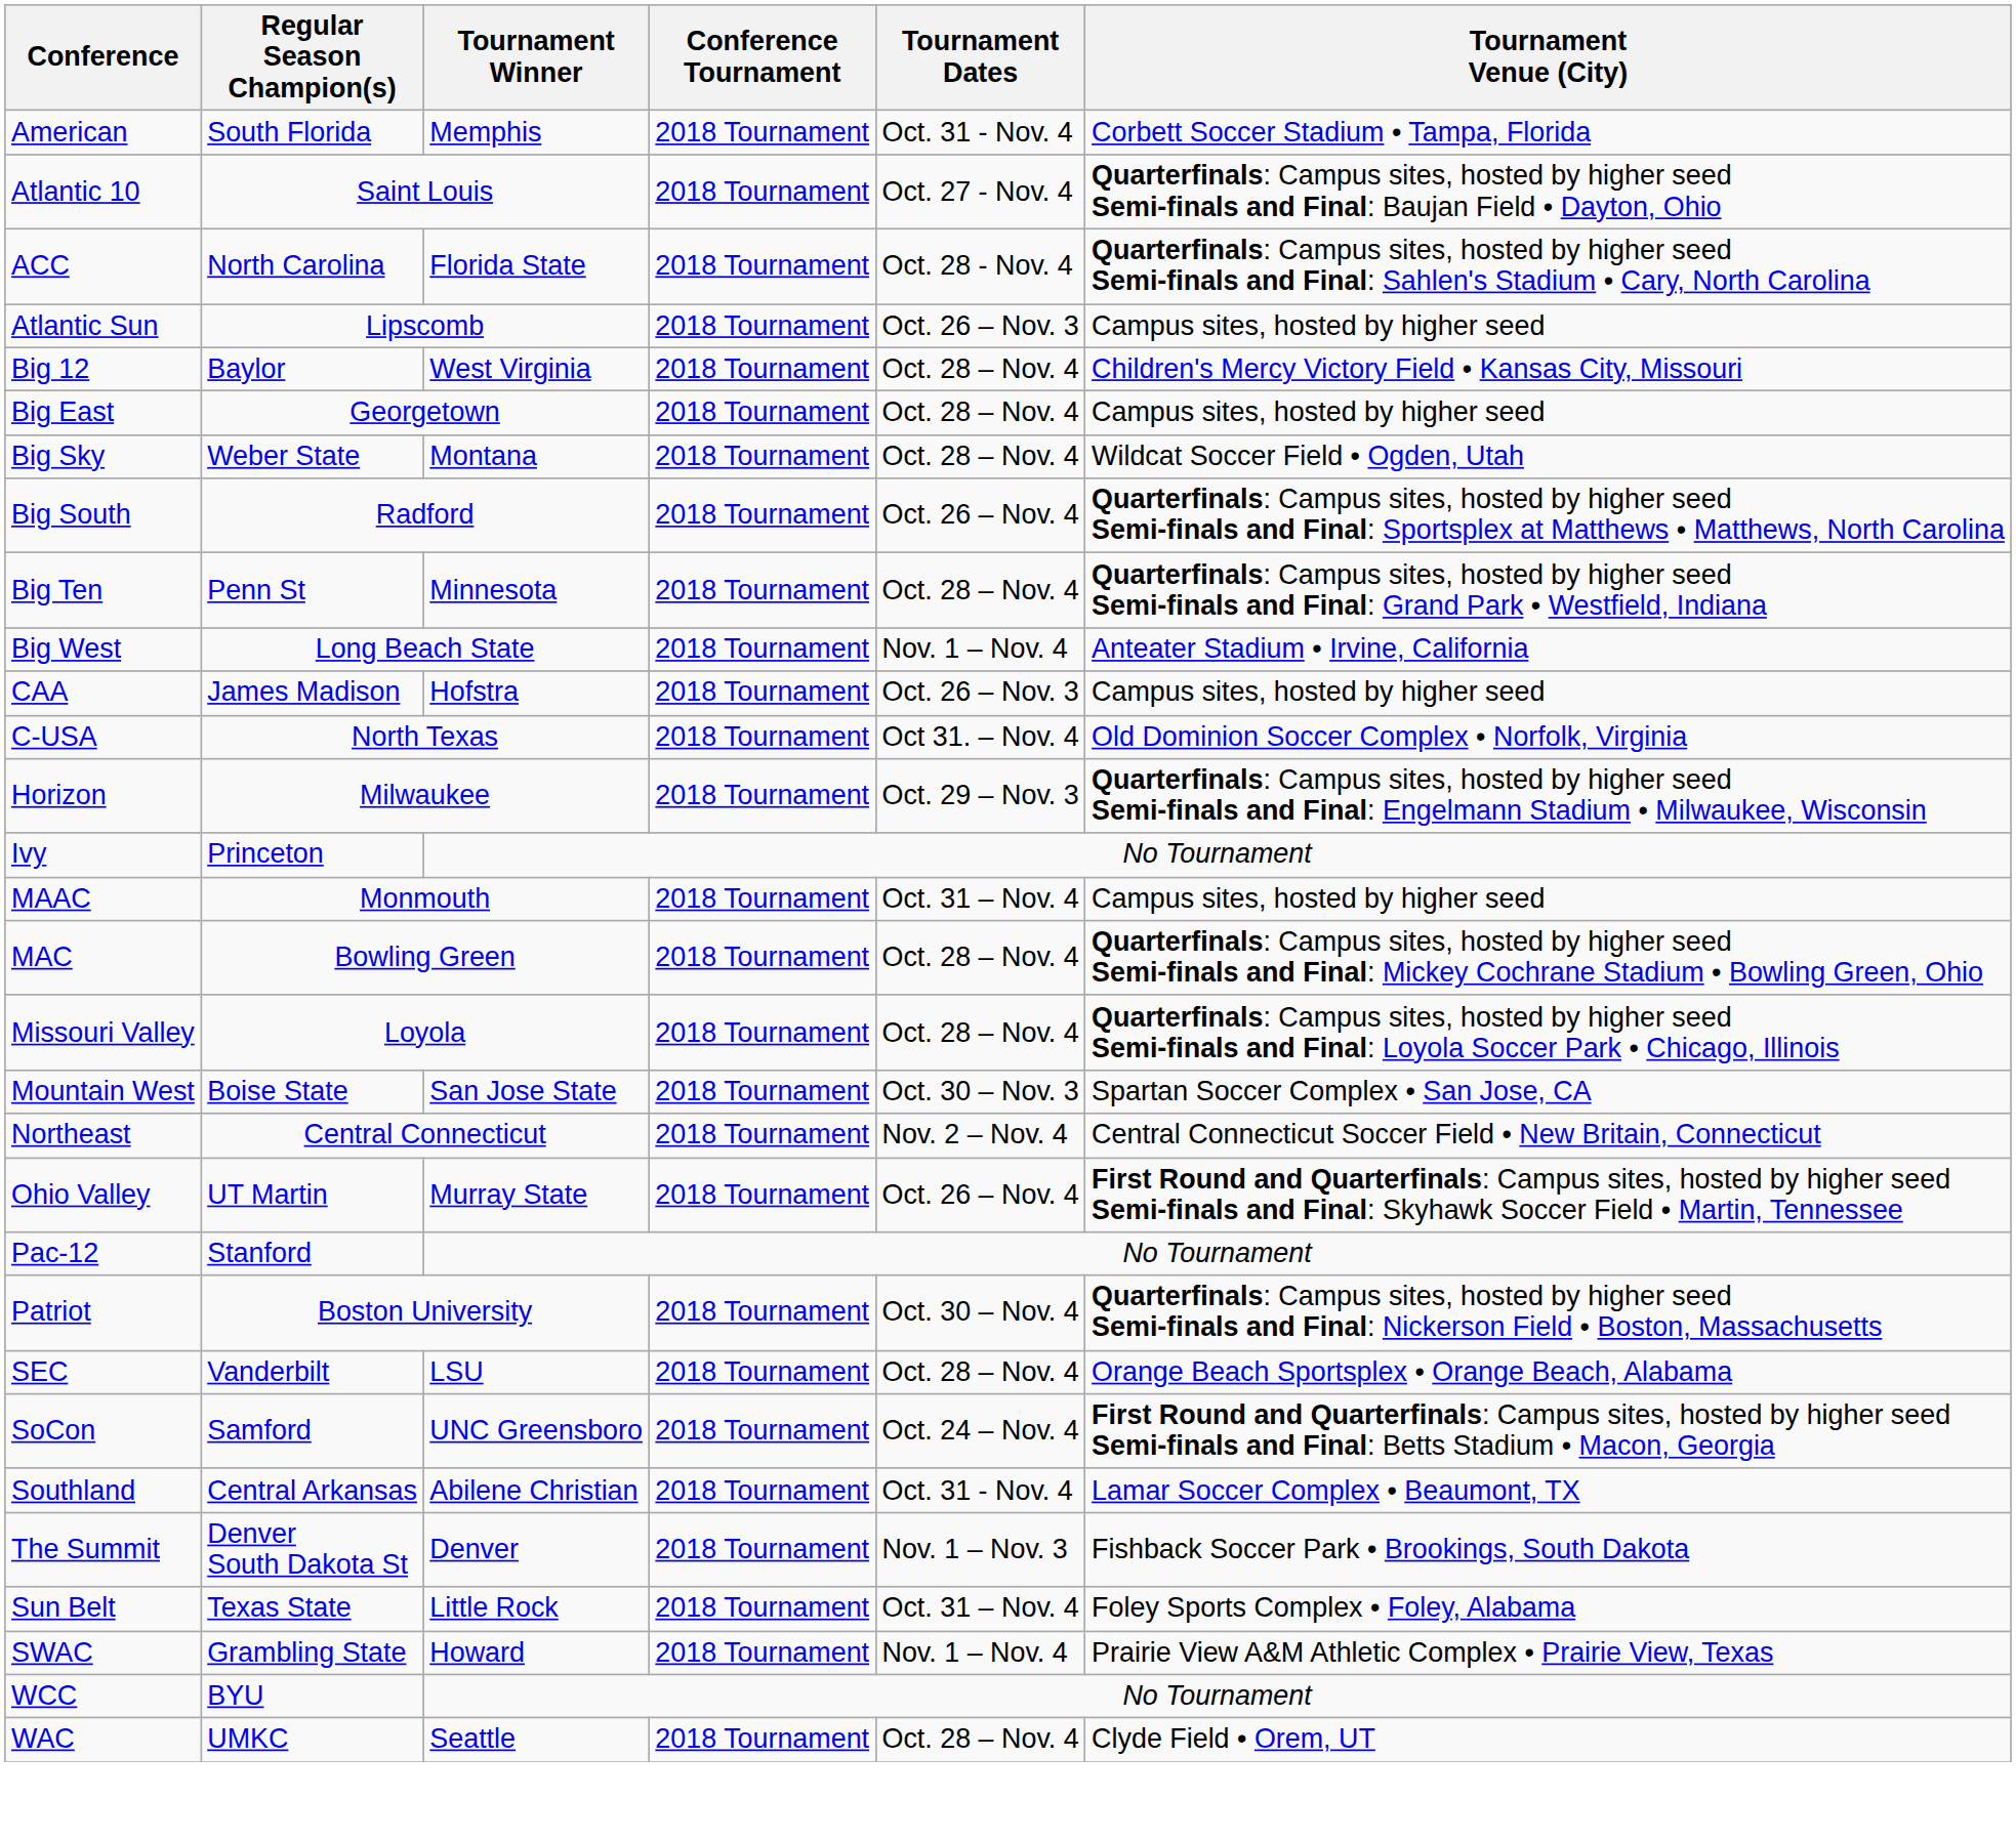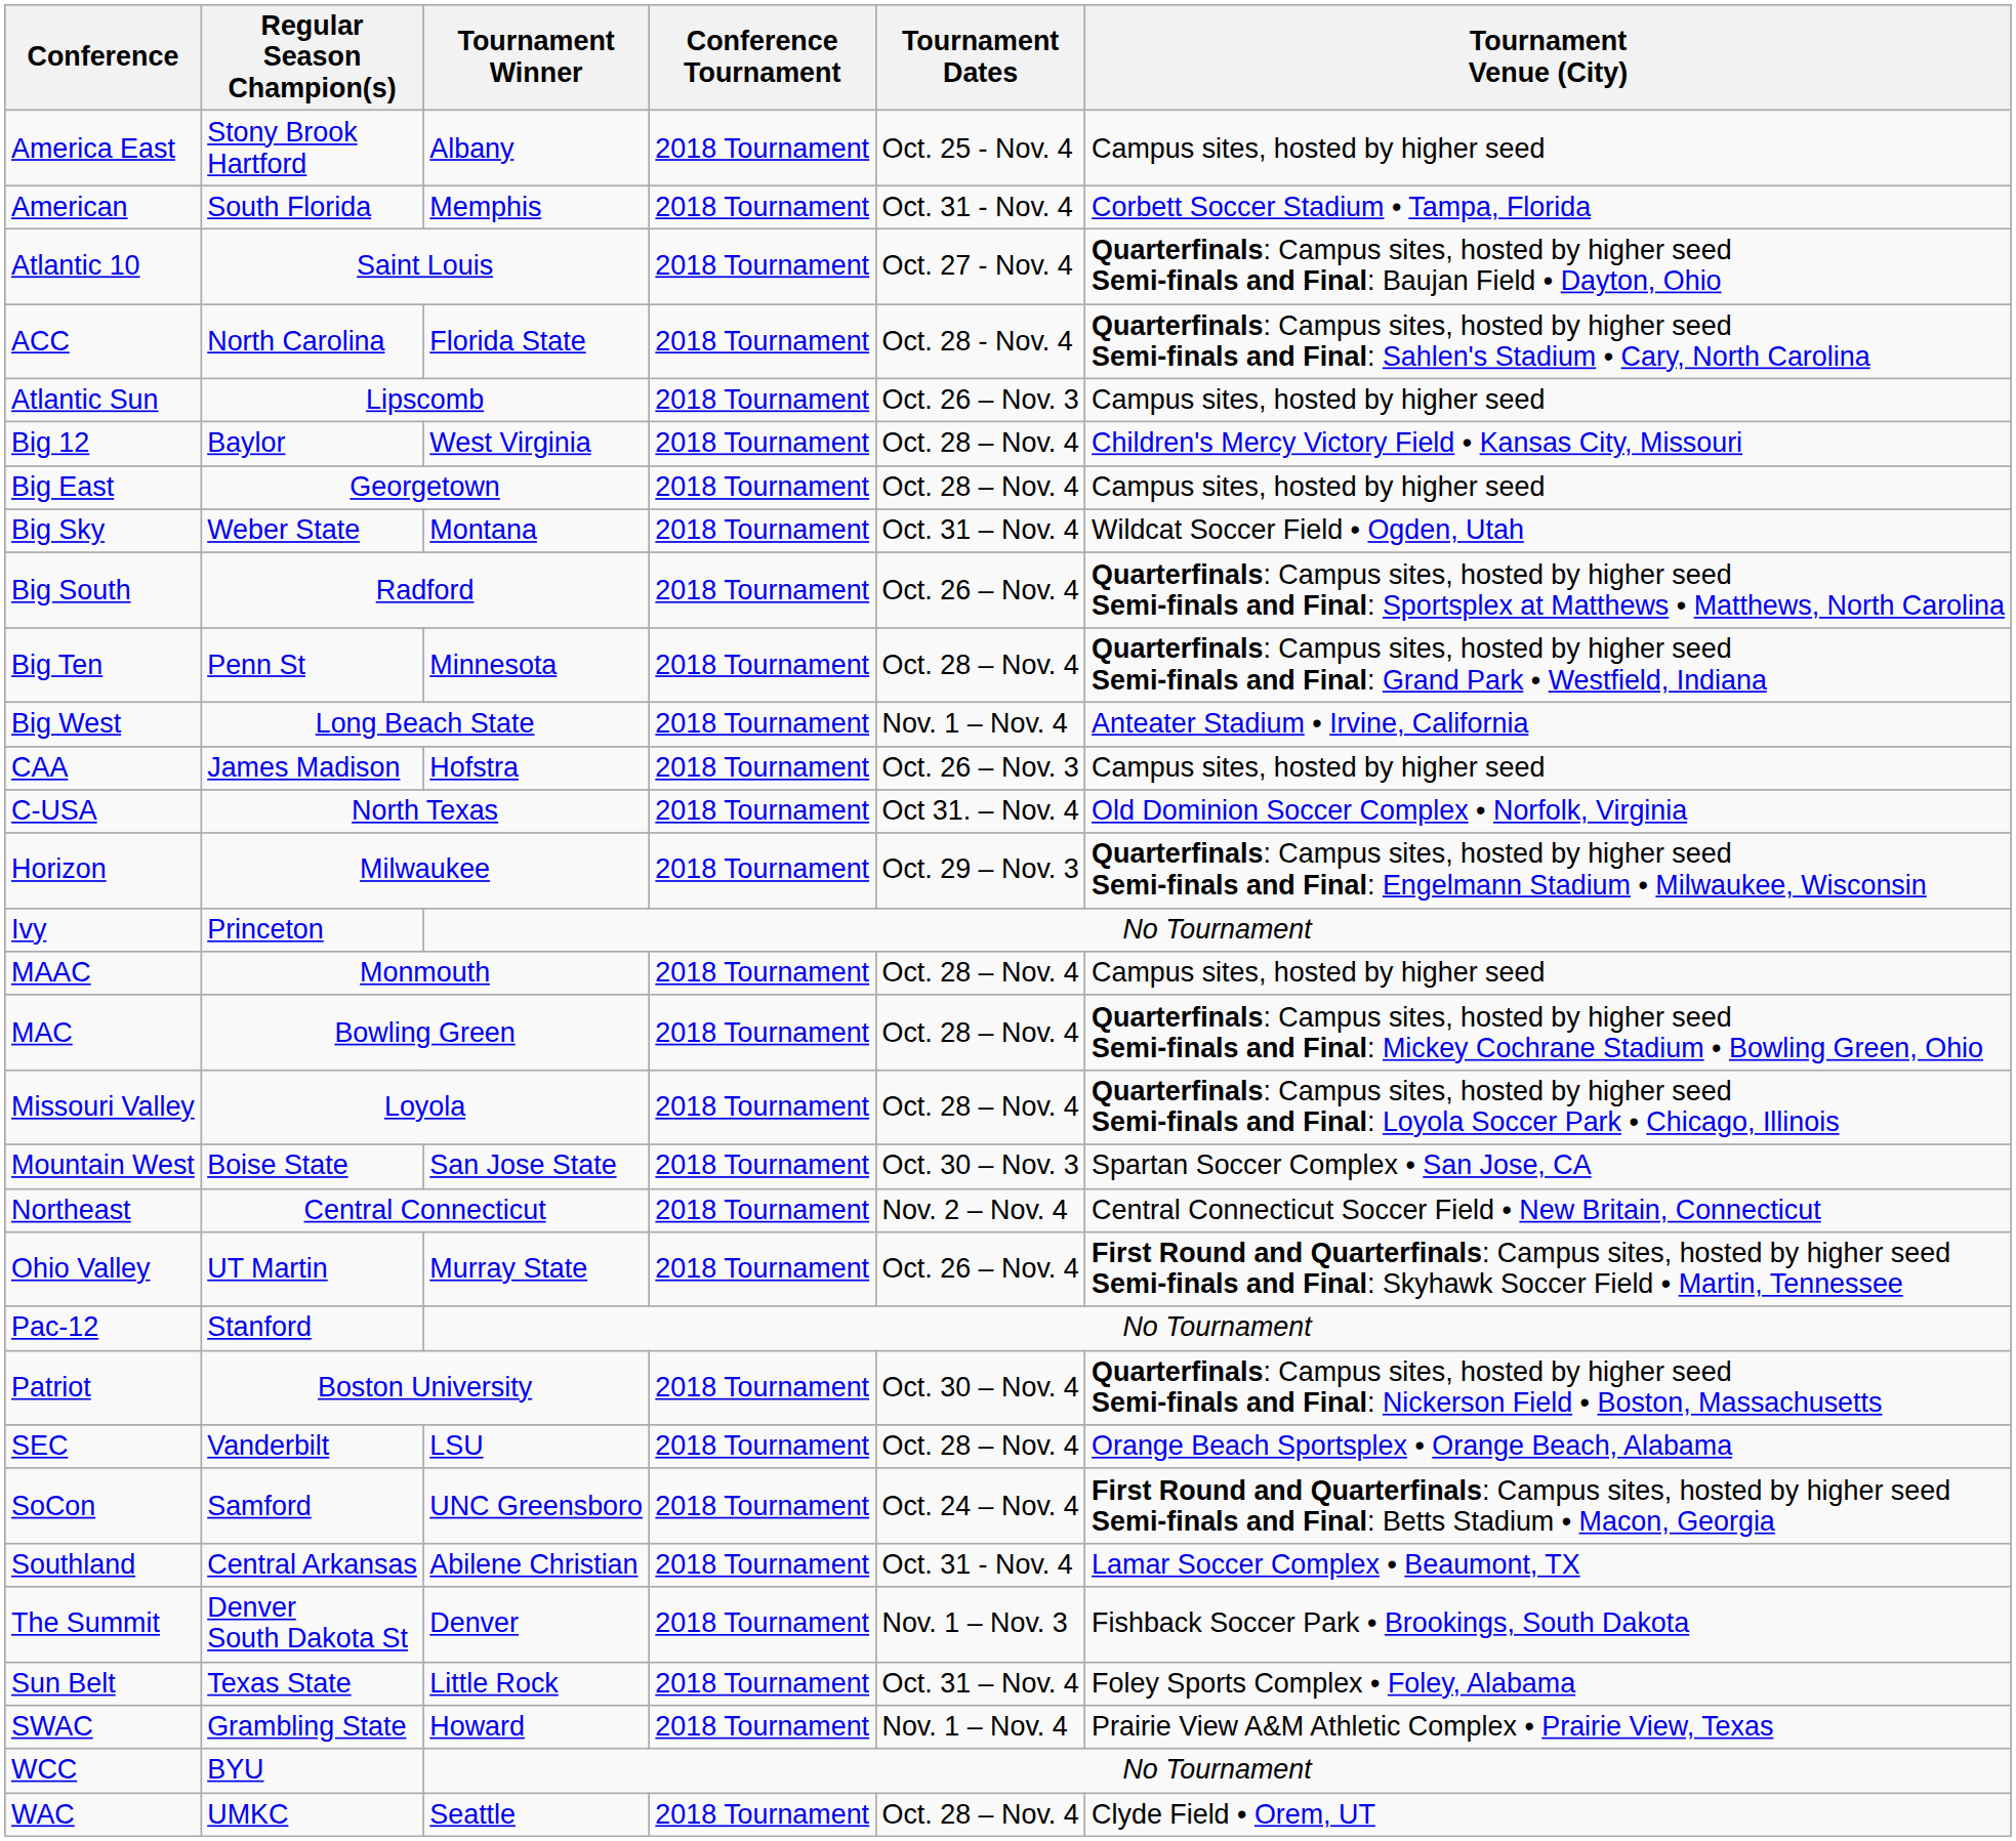 <table class="wikitable">
 <tr>
 <th>Conference</th>
 <th>Regular <br> Season <br> Champion(s)</th>
 <th>Tournament <br> Winner</th>
 <th>Conference <br> Tournament</th>
 <th>Tournament<br>Dates</th>
 <th>Tournament <br> Venue (City)</th>
+</tr>
+<tr>
+<td><a href='#'>America East</a></td>
+<td><a href='#'>Stony Brook</a><br><a href='#'>Hartford</a></td>
+<td><a href='#'>Albany</a></td>
+<td><a href='#'>2018 Tournament</a></td>
+<td>Oct. 25 - Nov. 4</td>
+<td>Campus sites, hosted by higher seed</td>
 </tr>
 <tr>
 <td><a href='#'>American</a></td>
 <td><a href='#'>South Florida</a></td>
 <td><a href='#'>Memphis</a></td>
 <td><a href='#'>2018 Tournament</a></td>
 <td>Oct. 31 - Nov. 4</td>
 <td><a href='#'>Corbett Soccer Stadium</a> • <a href='#'>Tampa, Florida</a></td>
 </tr>
 <tr>
 <td><a href='#'>Atlantic 10</a></td>
 <td colspan=2 align=center><a href='#'>Saint Louis</a></td>
 <td><a href='#'>2018 Tournament</a></td>
 <td>Oct. 27 - Nov. 4</td>
 <td><strong>Quarterfinals</strong>: Campus sites, hosted by higher seed<br><strong>Semi-finals and Final</strong>: Baujan Field • <a href='#'>Dayton, Ohio</a></td>
 </tr>
 <tr>
 <td><a href='#'>ACC</a></td>
 <td><a href='#'>North Carolina</a></td>
 <td><a href='#'>Florida State</a></td>
 <td><a href='#'>2018 Tournament</a></td>
 <td>Oct. 28 - Nov. 4</td>
 <td><strong>Quarterfinals</strong>: Campus sites, hosted by higher seed<br><strong>Semi-finals and Final</strong>: <a href='#'>Sahlen's Stadium</a> • <a href='#'>Cary, North Carolina</a></td>
 </tr>
 <tr>
 <td><a href='#'>Atlantic Sun</a></td>
 <td colspan=2 align=center><a href='#'>Lipscomb</a></td>
 <td><a href='#'>2018 Tournament</a></td>
 <td>Oct. 26 – Nov. 3</td>
 <td>Campus sites, hosted by higher seed</td>
 </tr>
 <tr>
 <td><a href='#'>Big 12</a></td>
 <td><a href='#'>Baylor</a></td>
 <td><a href='#'>West Virginia</a></td>
 <td><a href='#'>2018 Tournament</a></td>
 <td>Oct. 28 – Nov. 4</td>
 <td><a href='#'>Children's Mercy Victory Field</a> • <a href='#'>Kansas City, Missouri</a></td>
 </tr>
 <tr>
 <td><a href='#'>Big East</a></td>
 <td colspan=2 align=center><a href='#'>Georgetown</a></td>
 <td><a href='#'>2018 Tournament</a></td>
 <td>Oct. 28 – Nov. 4</td>
 <td>Campus sites, hosted by higher seed</td>
 </tr>
 <tr>
 <td><a href='#'>Big Sky</a></td>
 <td><a href='#'>Weber State</a></td>
 <td><a href='#'>Montana</a></td>
 <td><a href='#'>2018 Tournament</a></td>
-<td>Oct. 28 – Nov. 4</td>
+<td>Oct. 31 – Nov. 4</td>
 <td>Wildcat Soccer Field • <a href='#'>Ogden, Utah</a></td>
 </tr>
 <tr>
 <td><a href='#'>Big South</a></td>
 <td colspan=2 align=center><a href='#'>Radford</a></td>
 <td><a href='#'>2018 Tournament</a></td>
 <td>Oct. 26 – Nov. 4</td>
 <td><strong>Quarterfinals</strong>: Campus sites, hosted by higher seed<br><strong>Semi-finals and Final</strong>: <a href='#'>Sportsplex at Matthews</a> • <a href='#'>Matthews, North Carolina</a></td>
 </tr>
 <tr>
 <td><a href='#'>Big Ten</a></td>
 <td><a href='#'>Penn St</a></td>
 <td><a href='#'>Minnesota</a></td>
 <td><a href='#'>2018 Tournament</a></td>
 <td>Oct. 28 – Nov. 4</td>
 <td><strong>Quarterfinals</strong>: Campus sites, hosted by higher seed<br><strong>Semi-finals and Final</strong>: <a href='#'>Grand Park</a> • <a href='#'>Westfield, Indiana</a></td>
 </tr>
 <tr>
 <td><a href='#'>Big West</a></td>
 <td colspan=2 align=center><a href='#'>Long Beach State</a></td>
 <td><a href='#'>2018 Tournament</a></td>
 <td>Nov. 1 – Nov. 4</td>
 <td><a href='#'>Anteater Stadium</a> • <a href='#'>Irvine, California</a></td>
 </tr>
 <tr>
 <td><a href='#'>CAA</a></td>
 <td><a href='#'>James Madison</a></td>
 <td><a href='#'>Hofstra</a></td>
 <td><a href='#'>2018 Tournament</a></td>
 <td>Oct. 26 – Nov. 3</td>
 <td>Campus sites, hosted by higher seed</td>
 </tr>
 <tr>
 <td><a href='#'>C-USA</a></td>
 <td colspan=2 align=center><a href='#'>North Texas</a></td>
 <td><a href='#'>2018 Tournament</a></td>
 <td>Oct 31. – Nov. 4</td>
 <td><a href='#'>Old Dominion Soccer Complex</a> • <a href='#'>Norfolk, Virginia</a></td>
 </tr>
 <tr>
 <td><a href='#'>Horizon</a></td>
 <td colspan=2 align=center><a href='#'>Milwaukee</a></td>
 <td><a href='#'>2018 Tournament</a></td>
 <td>Oct. 29 – Nov. 3</td>
 <td><strong>Quarterfinals</strong>: Campus sites, hosted by higher seed<br><strong>Semi-finals and Final</strong>: <a href='#'>Engelmann Stadium</a> • <a href='#'>Milwaukee, Wisconsin</a></td>
 </tr>
 <tr>
 <td><a href='#'>Ivy</a></td>
 <td><a href='#'>Princeton</a></td>
 <td colspan="4" align=center><em>No Tournament</em></td>
 </tr>
 <tr>
 <td><a href='#'>MAAC</a></td>
 <td colspan=2 align=center><a href='#'>Monmouth</a></td>
 <td><a href='#'>2018 Tournament</a></td>
-<td>Oct. 31 – Nov. 4</td>
+<td>Oct. 28 – Nov. 4</td>
 <td>Campus sites, hosted by higher seed</td>
 </tr>
 <tr>
 <td><a href='#'>MAC</a></td>
 <td colspan=2 align=center><a href='#'>Bowling Green</a></td>
 <td><a href='#'>2018 Tournament</a></td>
 <td>Oct. 28 – Nov. 4</td>
 <td><strong>Quarterfinals</strong>: Campus sites, hosted by higher seed<br><strong>Semi-finals and Final</strong>: <a href='#'>Mickey Cochrane Stadium</a> • <a href='#'>Bowling Green, Ohio</a></td>
 </tr>
 <tr>
 <td><a href='#'>Missouri Valley</a></td>
 <td colspan=2 align=center><a href='#'>Loyola</a></td>
 <td><a href='#'>2018 Tournament</a></td>
 <td>Oct. 28 – Nov. 4</td>
 <td><strong>Quarterfinals</strong>: Campus sites, hosted by higher seed<br><strong>Semi-finals and Final</strong>: <a href='#'>Loyola Soccer Park</a> • <a href='#'>Chicago, Illinois</a></td>
 </tr>
 <tr>
 <td><a href='#'>Mountain West</a></td>
 <td><a href='#'>Boise State</a></td>
 <td><a href='#'>San Jose State</a></td>
 <td><a href='#'>2018 Tournament</a></td>
 <td>Oct. 30 – Nov. 3</td>
 <td>Spartan Soccer Complex • <a href='#'>San Jose, CA</a></td>
 </tr>
 <tr>
 <td><a href='#'>Northeast</a></td>
 <td colspan=2 align=center><a href='#'>Central Connecticut</a></td>
 <td><a href='#'>2018 Tournament</a></td>
 <td>Nov. 2 – Nov. 4</td>
 <td>Central Connecticut Soccer Field • <a href='#'>New Britain, Connecticut</a></td>
 </tr>
 <tr>
 <td><a href='#'>Ohio Valley</a></td>
 <td><a href='#'>UT Martin</a></td>
 <td><a href='#'>Murray State</a></td>
 <td><a href='#'>2018 Tournament</a></td>
 <td>Oct. 26 – Nov. 4</td>
 <td><strong>First Round and Quarterfinals</strong>: Campus sites, hosted by higher seed<br><strong>Semi-finals and Final</strong>: Skyhawk Soccer Field • <a href='#'>Martin, Tennessee</a></td>
 </tr>
 <tr>
 <td><a href='#'>Pac-12</a></td>
 <td><a href='#'>Stanford</a></td>
 <td colspan="4" align=center><em>No Tournament</em></td>
 </tr>
 <tr>
 <td><a href='#'>Patriot</a></td>
 <td colspan=2 align=center><a href='#'>Boston University</a></td>
 <td><a href='#'>2018 Tournament</a></td>
 <td>Oct. 30 – Nov. 4</td>
 <td><strong>Quarterfinals</strong>: Campus sites, hosted by higher seed<br><strong>Semi-finals and Final</strong>: <a href='#'>Nickerson Field</a> • <a href='#'>Boston, Massachusetts</a></td>
 </tr>
 <tr>
 <td><a href='#'>SEC</a></td>
 <td><a href='#'>Vanderbilt</a></td>
 <td><a href='#'>LSU</a></td>
 <td><a href='#'>2018 Tournament</a></td>
 <td>Oct. 28 – Nov. 4</td>
 <td><a href='#'>Orange Beach Sportsplex</a> • <a href='#'>Orange Beach, Alabama</a></td>
 </tr>
 <tr>
 <td><a href='#'>SoCon</a></td>
 <td><a href='#'>Samford</a></td>
 <td><a href='#'>UNC Greensboro</a></td>
 <td><a href='#'>2018 Tournament</a></td>
 <td>Oct. 24 – Nov. 4</td>
 <td><strong>First Round and Quarterfinals</strong>: Campus sites, hosted by higher seed<br><strong>Semi-finals and Final</strong>: Betts Stadium • <a href='#'>Macon, Georgia</a></td>
 </tr>
 <tr>
 <td><a href='#'>Southland</a></td>
 <td><a href='#'>Central Arkansas</a></td>
 <td><a href='#'>Abilene Christian</a></td>
 <td><a href='#'>2018 Tournament</a></td>
 <td>Oct. 31 - Nov. 4</td>
 <td><a href='#'>Lamar Soccer Complex</a> • <a href='#'>Beaumont, TX</a></td>
 </tr>
 <tr>
 <td><a href='#'>The Summit</a></td>
 <td><a href='#'>Denver</a> <br> <a href='#'>South Dakota St</a></td>
 <td><a href='#'>Denver</a></td>
 <td><a href='#'>2018 Tournament</a></td>
 <td>Nov. 1 – Nov. 3</td>
 <td>Fishback Soccer Park • <a href='#'>Brookings, South Dakota</a></td>
 </tr>
 <tr>
 <td><a href='#'>Sun Belt</a></td>
 <td><a href='#'>Texas State</a></td>
 <td><a href='#'>Little Rock</a></td>
 <td><a href='#'>2018 Tournament</a></td>
 <td>Oct. 31 – Nov. 4</td>
 <td>Foley Sports Complex • <a href='#'>Foley, Alabama</a></td>
 </tr>
 <tr>
 <td><a href='#'>SWAC</a></td>
 <td><a href='#'>Grambling State</a></td>
 <td><a href='#'>Howard</a></td>
 <td><a href='#'>2018 Tournament</a></td>
 <td>Nov. 1 – Nov. 4</td>
 <td>Prairie View A&M Athletic Complex • <a href='#'>Prairie View, Texas</a></td>
 </tr>
 <tr>
 <td><a href='#'>WCC</a></td>
 <td><a href='#'>BYU</a></td>
 <td colspan="4" align=center><em>No Tournament</em></td>
 </tr>
 <tr>
 <td><a href='#'>WAC</a></td>
 <td><a href='#'>UMKC</a></td>
 <td><a href='#'>Seattle</a></td>
 <td><a href='#'>2018 Tournament</a></td>
 <td>Oct. 28 – Nov. 4</td>
 <td>Clyde Field • <a href='#'>Orem, UT</a></td>
 </tr>
 </table>
